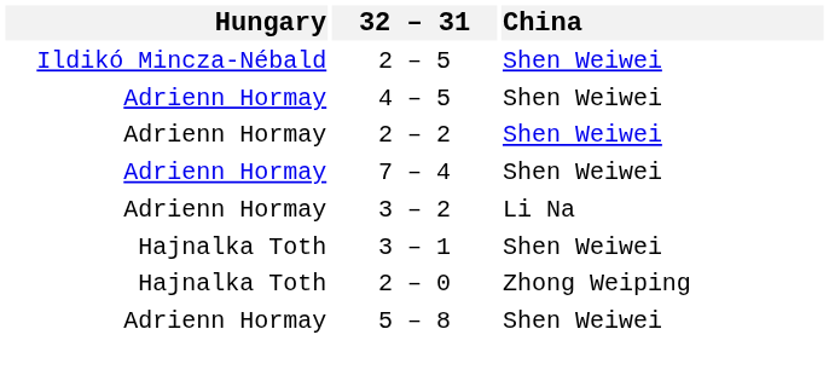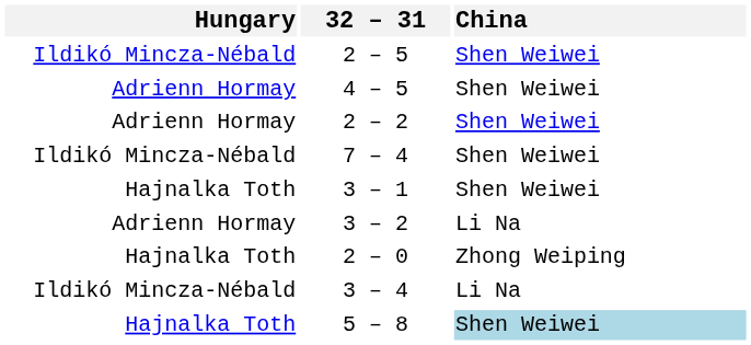 <table style="font-size:90%">
 <tr style="font-size:110%; background:#f2f2f2">
 <td style="width:12em" align=right><strong>Hungary</strong> </td>
 <td style="width:6em" align=center><strong>32 – 31</strong></td>
 <td style="width:12em"> <strong>China</strong></td>
 </tr>
 <tr>
 <td align=right><a href='#'>Ildikó Mincza-Nébald</a></td>
 <td align=center>2 – 5</td>
 <td><a href='#'>Shen Weiwei</a></td>
 </tr>
 <tr>
 <td align=right><a href='#'>Adrienn Hormay</a></td>
 <td align=center>4 – 5</td>
 <td>Shen Weiwei</td>
 </tr>
 <tr>
 <td align=right>Adrienn Hormay</td>
 <td align=center>2 – 2</td>
 <td><a href='#'>Shen Weiwei</a></td>
 </tr>
 <tr>
-<td align=right><a href='#'>Adrienn Hormay</a></td>
+<td align=right>Ildikó Mincza-Nébald</td>
 <td align=center>7 – 4</td>
+<td>Shen Weiwei</td>
+</tr>
+<tr>
+<td align=right>Hajnalka Toth</td>
+<td align=center>3 – 1</td>
 <td>Shen Weiwei</td>
 </tr>
 <tr>
 <td align=right>Adrienn Hormay</td>
 <td align=center>3 – 2</td>
 <td>Li Na</td>
 </tr>
 <tr>
 <td align=right>Hajnalka Toth</td>
-<td align=center>3 – 1</td>
-<td>Shen Weiwei</td>
-</tr>
-<tr>
-<td align=right>Hajnalka Toth</td>
 <td align=center>2 – 0</td>
 <td>Zhong Weiping</td>
 </tr>
 <tr>
-<td align=right>Adrienn Hormay</td>
+<td align=right>Ildikó Mincza-Nébald</td>
+<td align=center>3 – 4</td>
+<td>Li Na</td>
+</tr>
+<tr>
+<td align=right><a href='#'>Hajnalka Toth</a></td>
 <td align=center>5 – 8</td>
-<td>Shen Weiwei</td>
+<td style="background: lightblue;">Shen Weiwei</td>
 </tr>
 </table>
